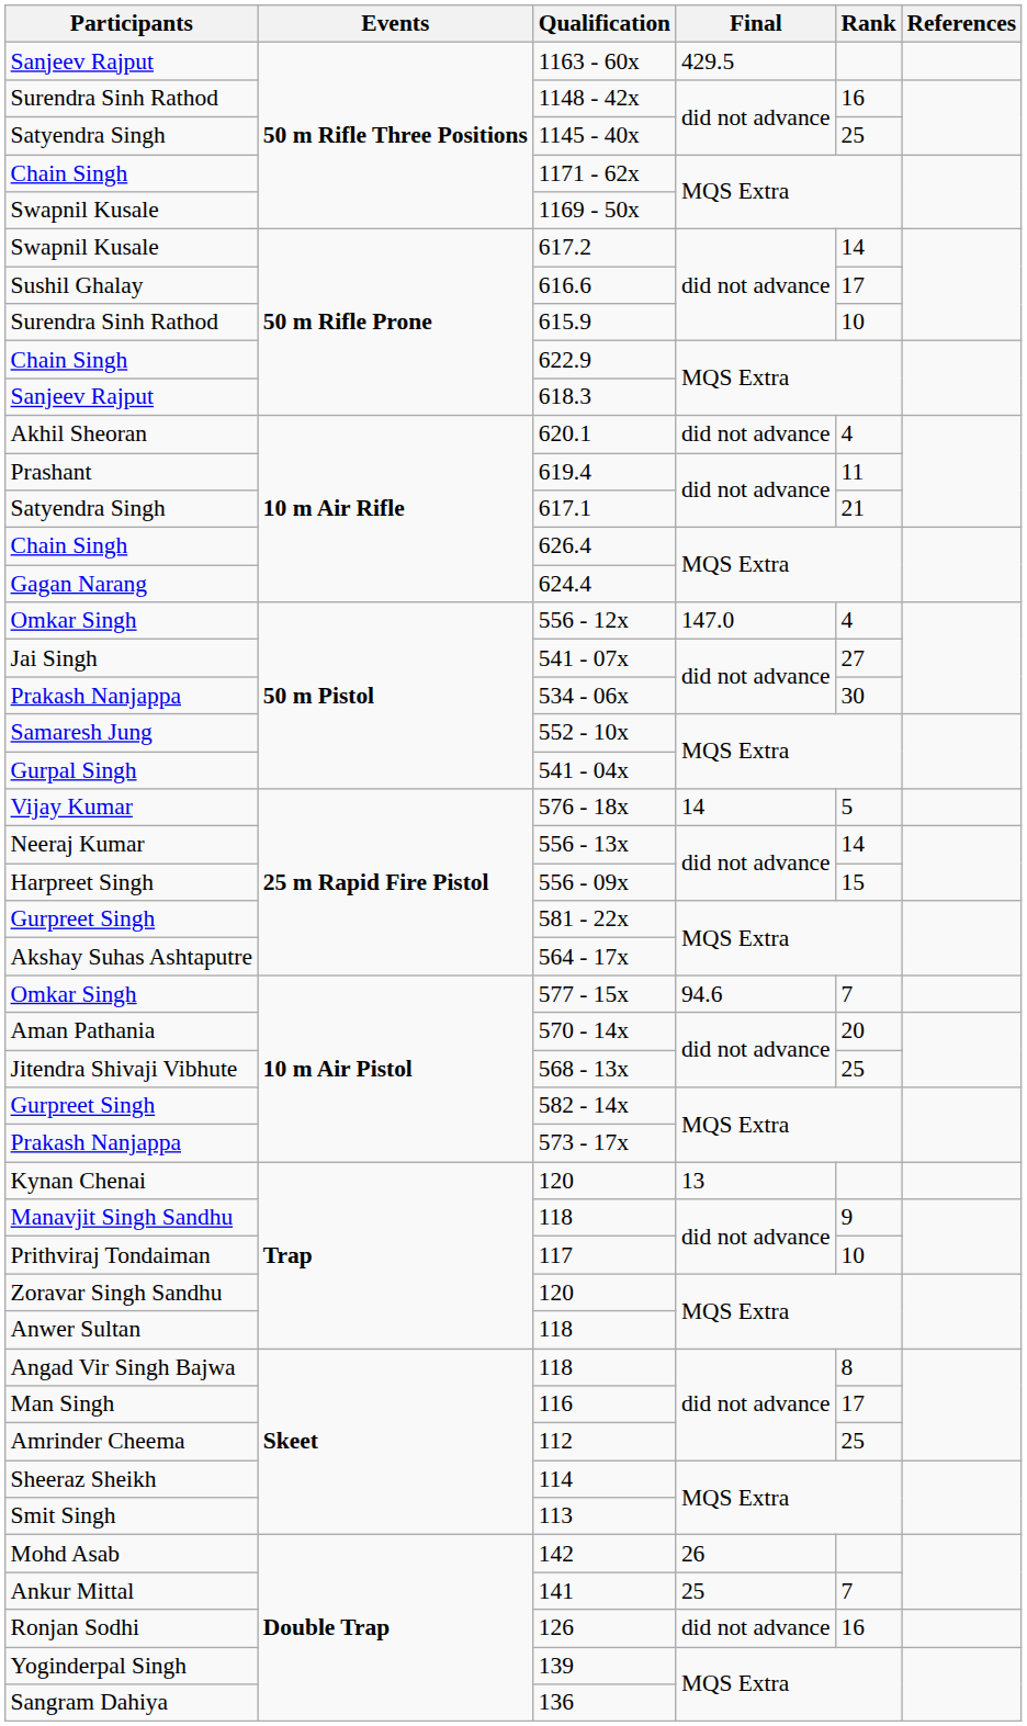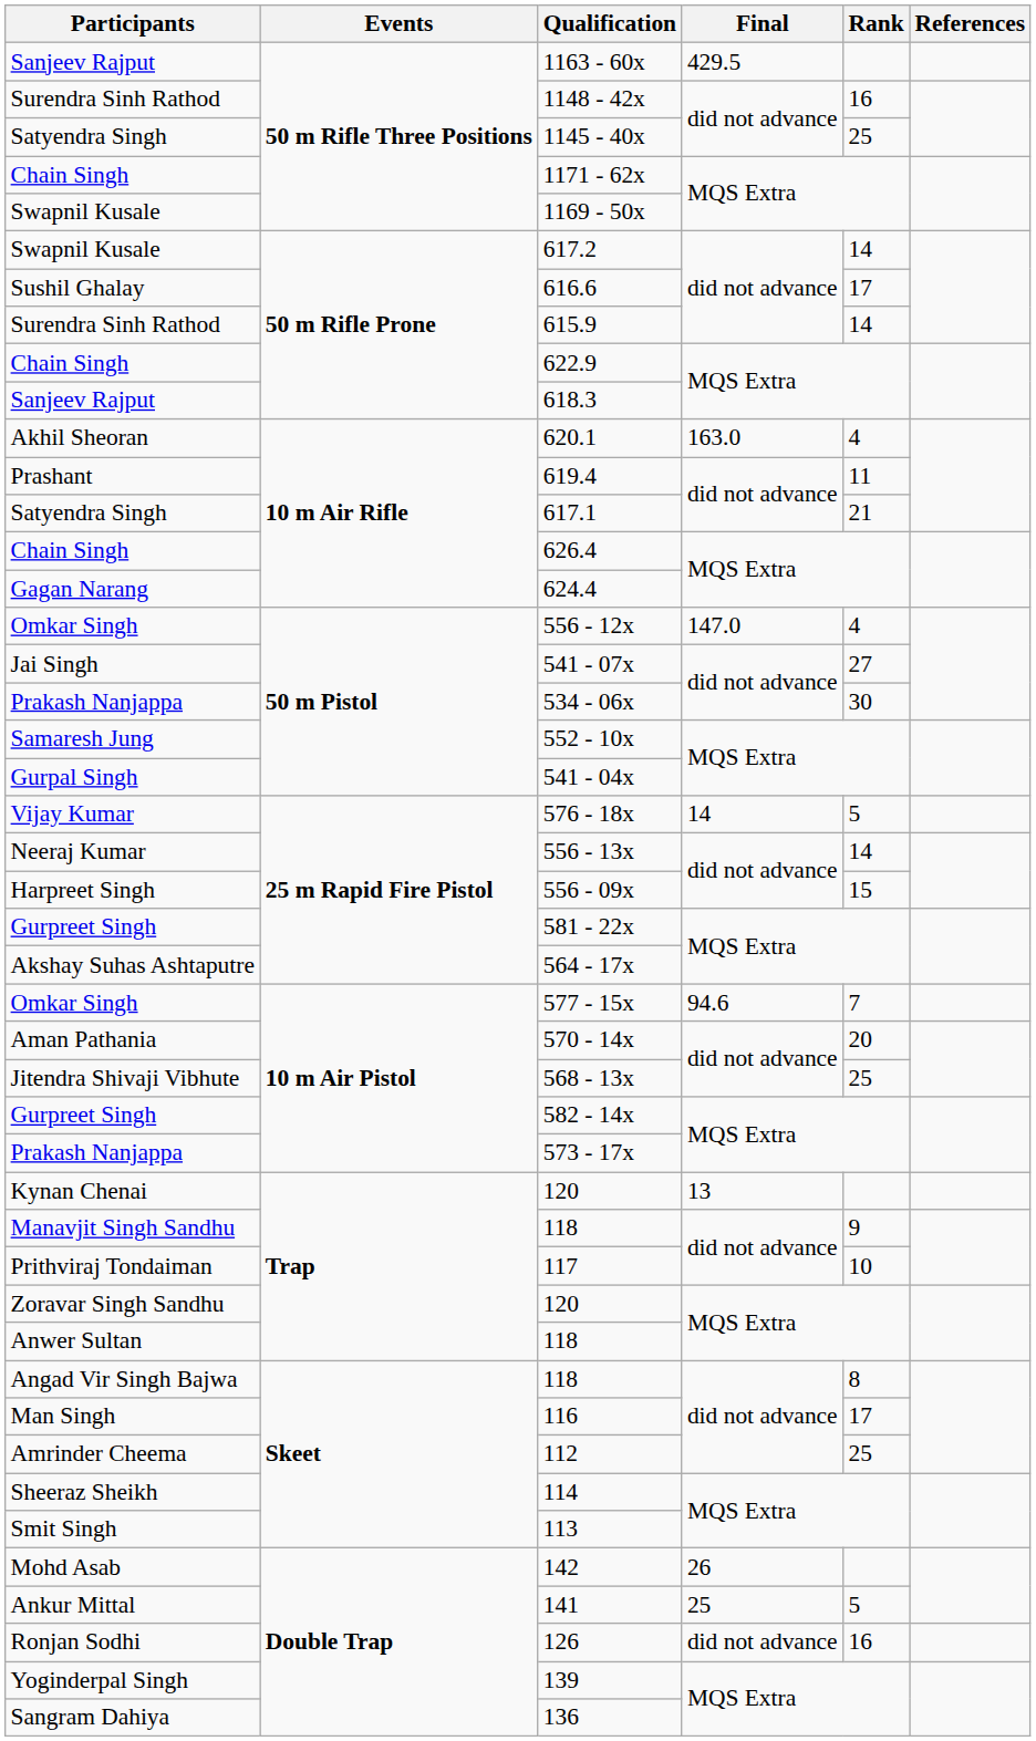 <table class="wikitable">
 <tr>
 <th>Participants</th>
 <th>Events</th>
 <th>Qualification</th>
 <th>Final</th>
 <th>Rank</th>
 <th>References</th>
 </tr>
 <tr>
 <td><a href='#'>Sanjeev Rajput</a></td>
 <td rowspan="5"><strong>50 m Rifle Three Positions</strong></td>
 <td>1163 - 60x</td>
 <td>429.5</td>
 <td><strong></strong></td>
 <td></td>
 </tr>
 <tr>
 <td>Surendra Sinh Rathod</td>
 <td>1148 - 42x</td>
 <td rowspan="2">did not advance</td>
 <td>16</td>
 <td rowspan="2"></td>
 </tr>
 <tr>
 <td>Satyendra Singh</td>
 <td>1145 - 40x</td>
 <td>25</td>
 </tr>
 <tr>
 <td><a href='#'>Chain Singh</a></td>
 <td>1171 - 62x</td>
 <td colspan="2" rowspan="2">MQS Extra</td>
 <td rowspan="2"></td>
 </tr>
 <tr>
 <td>Swapnil Kusale</td>
 <td>1169 - 50x</td>
 </tr>
 <tr>
 <td>Swapnil Kusale</td>
 <td rowspan="5"><strong>50 m Rifle Prone</strong></td>
 <td>617.2</td>
 <td rowspan="3">did not advance</td>
 <td>14</td>
 <td rowspan="3"></td>
 </tr>
 <tr>
 <td>Sushil Ghalay</td>
 <td>616.6</td>
 <td>17</td>
 </tr>
 <tr>
 <td>Surendra Sinh Rathod</td>
 <td>615.9</td>
-<td>10</td>
+<td>14</td>
 </tr>
 <tr>
 <td><a href='#'>Chain Singh</a></td>
 <td>622.9</td>
 <td colspan="2" rowspan="2">MQS Extra</td>
 <td rowspan="2"></td>
 </tr>
 <tr>
 <td><a href='#'>Sanjeev Rajput</a></td>
 <td>618.3</td>
 </tr>
 <tr>
 <td>Akhil Sheoran</td>
 <td rowspan="5"><strong>10 m Air Rifle</strong></td>
 <td>620.1</td>
-<td>did not advance</td>
+<td>163.0</td>
 <td>4</td>
 <td rowspan="3"></td>
 </tr>
 <tr>
 <td>Prashant</td>
 <td>619.4</td>
 <td rowspan="2">did not advance</td>
 <td>11</td>
 </tr>
 <tr>
 <td>Satyendra Singh</td>
 <td>617.1</td>
 <td>21</td>
 </tr>
 <tr>
 <td><a href='#'>Chain Singh</a></td>
 <td>626.4</td>
 <td colspan="2" rowspan="2">MQS Extra</td>
 <td rowspan="2"></td>
 </tr>
 <tr>
 <td><a href='#'>Gagan Narang</a></td>
 <td>624.4</td>
 </tr>
 <tr>
 <td><a href='#'>Omkar Singh</a></td>
 <td rowspan="5"><strong>50 m Pistol</strong></td>
 <td>556 - 12x</td>
 <td>147.0</td>
 <td>4</td>
 <td rowspan="3"></td>
 </tr>
 <tr>
 <td>Jai Singh</td>
 <td>541 - 07x</td>
 <td rowspan="2">did not advance</td>
 <td>27</td>
 </tr>
 <tr>
 <td><a href='#'>Prakash Nanjappa</a></td>
 <td>534 - 06x</td>
 <td>30</td>
 </tr>
 <tr>
 <td><a href='#'>Samaresh Jung</a></td>
 <td>552 - 10x</td>
 <td colspan="2" rowspan="2">MQS Extra</td>
 <td rowspan="2"></td>
 </tr>
 <tr>
 <td><a href='#'>Gurpal Singh</a></td>
 <td>541 - 04x</td>
 </tr>
 <tr>
 <td><a href='#'>Vijay Kumar</a></td>
 <td rowspan="5"><strong>25 m Rapid Fire Pistol</strong></td>
 <td>576 - 18x</td>
 <td>14</td>
 <td>5</td>
 <td></td>
 </tr>
 <tr>
 <td>Neeraj Kumar</td>
 <td>556 - 13x</td>
 <td rowspan="2">did not advance</td>
 <td>14</td>
 <td rowspan="2"></td>
 </tr>
 <tr>
 <td>Harpreet Singh</td>
 <td>556 - 09x</td>
 <td>15</td>
 </tr>
 <tr>
 <td><a href='#'>Gurpreet Singh</a></td>
 <td>581 - 22x</td>
 <td colspan="2" rowspan="2">MQS Extra</td>
 <td rowspan="2"></td>
 </tr>
 <tr>
 <td>Akshay Suhas Ashtaputre</td>
 <td>564 - 17x</td>
 </tr>
 <tr>
 <td><a href='#'>Omkar Singh</a></td>
 <td rowspan="5"><strong>10 m Air Pistol</strong></td>
 <td>577 - 15x</td>
 <td>94.6</td>
 <td>7</td>
 <td></td>
 </tr>
 <tr>
 <td>Aman Pathania</td>
 <td>570 - 14x</td>
 <td rowspan="2">did not advance</td>
 <td>20</td>
 <td rowspan="2"></td>
 </tr>
 <tr>
 <td>Jitendra Shivaji Vibhute</td>
 <td>568 - 13x</td>
 <td>25</td>
 </tr>
 <tr>
 <td><a href='#'>Gurpreet Singh</a></td>
 <td>582 - 14x</td>
 <td colspan="2" rowspan="2">MQS Extra</td>
 <td rowspan="2"></td>
 </tr>
 <tr>
 <td><a href='#'>Prakash Nanjappa</a></td>
 <td>573 - 17x</td>
 </tr>
 <tr>
 <td>Kynan Chenai</td>
 <td rowspan="5"><strong>Trap</strong></td>
 <td>120</td>
 <td>13</td>
 <td><strong></strong></td>
 <td></td>
 </tr>
 <tr>
 <td><a href='#'>Manavjit Singh Sandhu</a></td>
 <td>118</td>
 <td rowspan="2">did not advance</td>
 <td>9</td>
 <td rowspan="2"></td>
 </tr>
 <tr>
 <td>Prithviraj Tondaiman</td>
 <td>117</td>
 <td>10</td>
 </tr>
 <tr>
 <td>Zoravar Singh Sandhu</td>
 <td>120</td>
 <td colspan="2" rowspan="2">MQS Extra</td>
 <td rowspan="2"></td>
 </tr>
 <tr>
 <td>Anwer Sultan</td>
 <td>118</td>
 </tr>
 <tr>
 <td>Angad Vir Singh Bajwa</td>
 <td rowspan="5"><strong>Skeet</strong></td>
 <td>118</td>
 <td rowspan="3">did not advance</td>
 <td>8</td>
 <td rowspan="3"></td>
 </tr>
 <tr>
 <td>Man Singh</td>
 <td>116</td>
 <td>17</td>
 </tr>
 <tr>
 <td>Amrinder Cheema</td>
 <td>112</td>
 <td>25</td>
 </tr>
 <tr>
 <td>Sheeraz Sheikh</td>
 <td>114</td>
 <td colspan="2" rowspan="2">MQS Extra</td>
 <td rowspan="2"></td>
 </tr>
 <tr>
 <td>Smit Singh</td>
 <td>113</td>
 </tr>
 <tr>
 <td>Mohd Asab</td>
 <td rowspan="5"><strong>Double Trap</strong></td>
 <td>142</td>
 <td>26</td>
 <td></td>
 <td rowspan="2"></td>
 </tr>
 <tr>
 <td>Ankur Mittal</td>
 <td>141</td>
 <td>25</td>
-<td>7</td>
+<td>5</td>
 </tr>
 <tr>
 <td>Ronjan Sodhi</td>
 <td>126</td>
 <td>did not advance</td>
 <td>16</td>
 <td></td>
 </tr>
 <tr>
 <td>Yoginderpal Singh</td>
 <td>139</td>
 <td colspan="2" rowspan="2">MQS Extra</td>
 <td rowspan="2"></td>
 </tr>
 <tr>
 <td>Sangram Dahiya</td>
 <td>136</td>
 </tr>
 </table>
